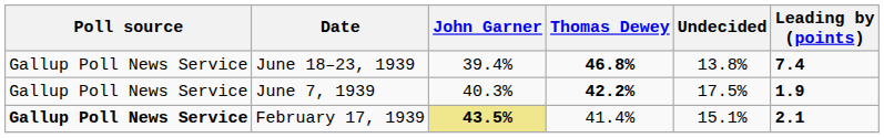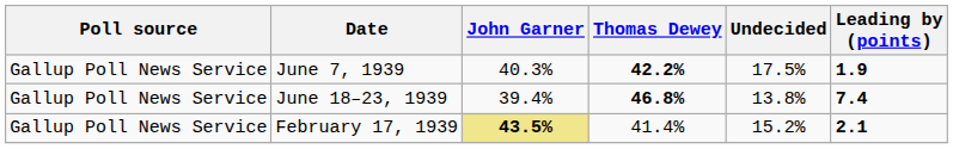 <table class="wikitable sortable collapsible collapsed">
 <tr>
 <th>Poll source</th>
 <th>Date</th>
 <th><a href='#'>John Garner</a><br><small></small></th>
 <th><a href='#'>Thomas Dewey</a><br><small></small></th>
 <th>Undecided</th>
 <th>Leading by<br>(<a href='#'>points</a>)</th>
 </tr>
 <tr>
 <td>Gallup Poll News Service</td>
+<td>June 7, 1939</td>
+<td align="center">40.3%</td>
+<td align="center" ><strong>42.2%</strong></td>
+<td align="center">17.5%</td>
+<td><strong>1.9</strong></td>
+</tr>
+<tr>
+<td>Gallup Poll News Service</td>
 <td>June 18–23, 1939</td>
 <td align="center">39.4%</td>
 <td align="center" ><strong>46.8%</strong></td>
 <td align="center">13.8%</td>
 <td><strong>7.4</strong></td>
 </tr>
 <tr>
 <td>Gallup Poll News Service</td>
-<td>June 7, 1939</td>
-<td align="center">40.3%</td>
-<td align="center" ><strong>42.2%</strong></td>
-<td align="center">17.5%</td>
-<td><strong>1.9</strong></td>
-</tr>
-<tr>
-<td><strong>Gallup Poll News Service</strong></td>
 <td>February 17, 1939</td>
 <td align="center"  style="background: khaki;"><strong>43.5%</strong></td>
 <td align="center">41.4%</td>
-<td align="center">15.1%</td>
+<td align="center">15.2%</td>
 <td><strong>2.1</strong></td>
 </tr>
 <tr>
 </tr>
 </table>
